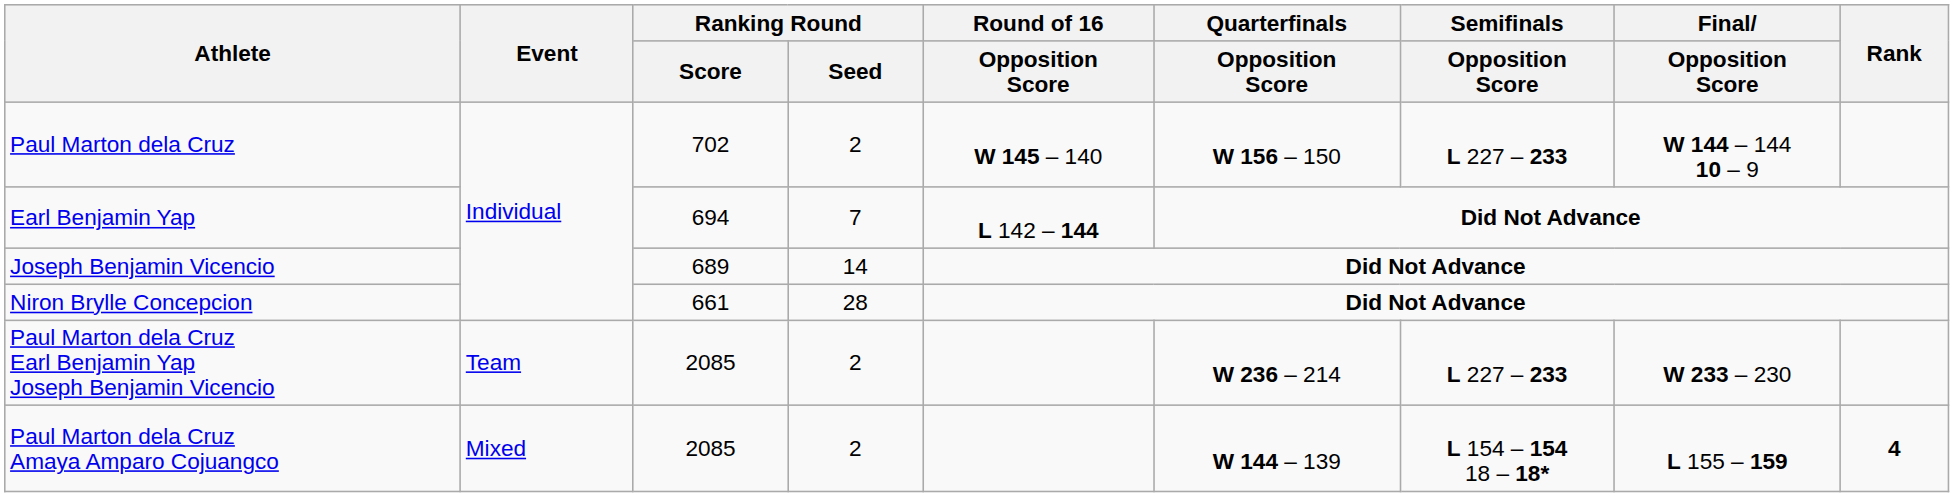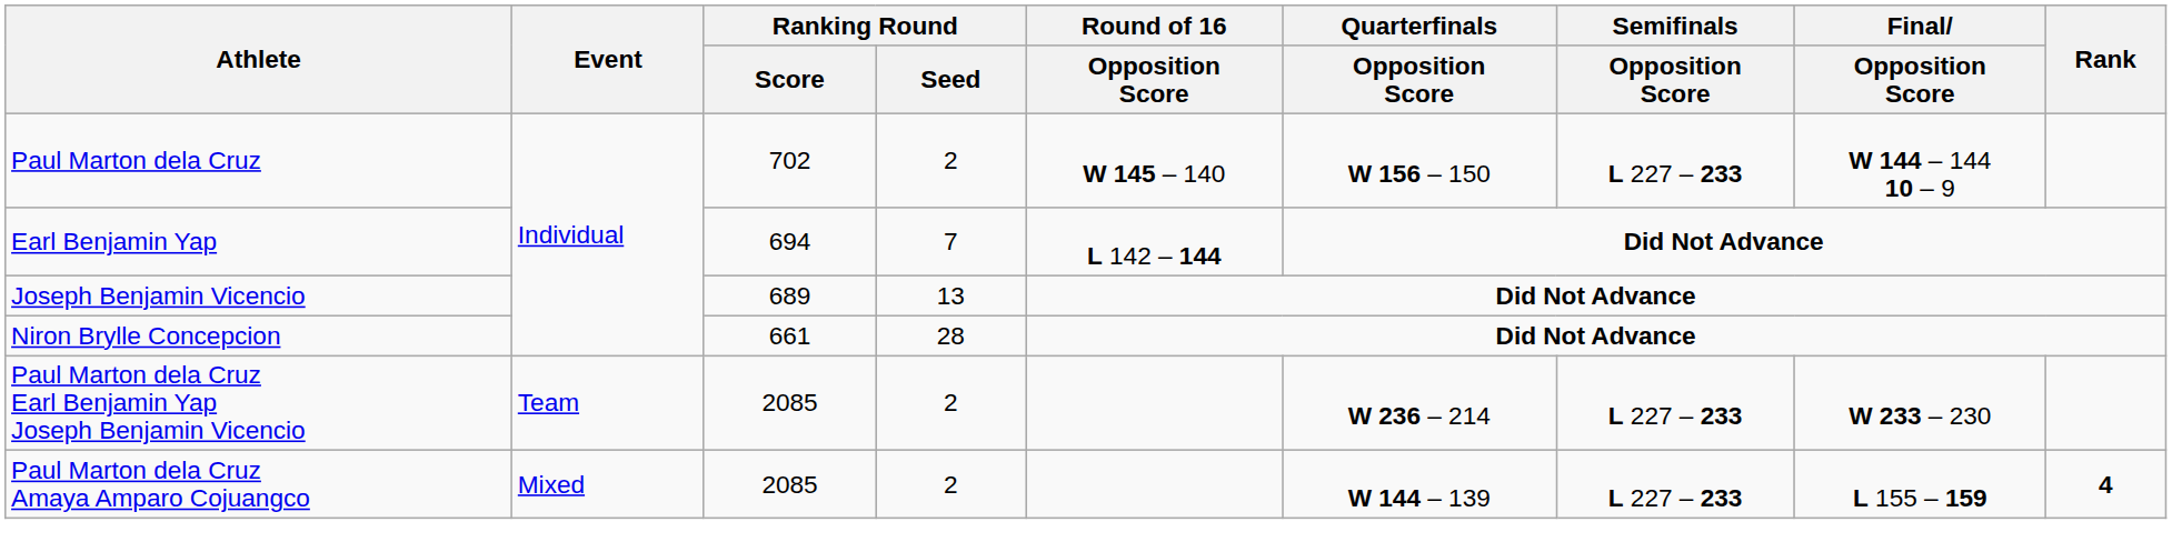 <table class="wikitable" width="98%" style="text-align:center; font-size:90%">
 <tr>
 <th rowspan=2>Athlete</th>
 <th rowspan=2>Event</th>
 <th colspan=2>Ranking Round</th>
 <th>Round of 16</th>
 <th>Quarterfinals</th>
 <th>Semifinals</th>
 <th>Final/</th>
 <th rowspan=2>Rank</th>
 </tr>
 <tr>
 <th>Score</th>
 <th>Seed</th>
 <th>Opposition<br>Score</th>
 <th>Opposition<br>Score</th>
 <th>Opposition<br>Score</th>
 <th>Opposition<br>Score</th>
 </tr>
 <tr align=center>
 <td align=left><a href='#'>Paul Marton dela Cruz</a></td>
 <td rowspan=4 align=left><a href='#'>Individual</a></td>
 <td>702</td>
 <td>2 <strong></strong></td>
 <td> <br> <strong>W</strong> <strong>145</strong> – 140</td>
 <td> <br> <strong>W</strong> <strong>156</strong> – 150</td>
 <td> <br> <strong>L</strong> 227 – <strong>233</strong></td>
 <td> <br> <strong>W</strong> <strong>144</strong> – 144 <br> <strong>10</strong> – 9</td>
 <td align=center></td>
 </tr>
 <tr>
 <td align=left><a href='#'>Earl Benjamin Yap</a></td>
 <td>694</td>
 <td>7 <strong></strong></td>
 <td> <br> <strong>L</strong> 142 – <strong>144</strong></td>
 <td colspan=4><strong>Did Not Advance</strong></td>
 </tr>
 <tr>
 <td align=left><a href='#'>Joseph Benjamin Vicencio</a></td>
 <td>689</td>
-<td>14</td>
+<td>13</td>
 <td colspan=5><strong>Did Not Advance</strong></td>
 </tr>
 <tr>
 <td align=left><a href='#'>Niron Brylle Concepcion</a></td>
 <td>661</td>
 <td>28</td>
 <td colspan=5><strong>Did Not Advance</strong></td>
 </tr>
 <tr align=center>
 <td align=left><a href='#'>Paul Marton dela Cruz</a><br><a href='#'>Earl Benjamin Yap</a><br><a href='#'>Joseph Benjamin Vicencio</a></td>
 <td align=left><a href='#'>Team</a></td>
 <td>2085</td>
 <td>2</td>
 <td></td>
 <td> <br> <strong>W</strong> <strong>236</strong> – 214</td>
 <td> <br> <strong>L</strong> 227 – <strong>233</strong></td>
 <td> <br> <strong>W</strong> <strong>233</strong> – 230</td>
 <td align=center></td>
 </tr>
 <tr align=center>
 <td align=left><a href='#'>Paul Marton dela Cruz</a><br><a href='#'>Amaya Amparo Cojuangco</a></td>
 <td align=left><a href='#'>Mixed</a></td>
 <td>2085</td>
 <td>2</td>
 <td></td>
 <td> <br> <strong>W</strong> <strong>144</strong> – 139</td>
-<td> <br> <strong>L</strong> 154 – <strong>154</strong> <br> 18 – <strong>18*</strong></td>
+<td> <br> <strong>L</strong> 227 – <strong>233</strong></td>
 <td> <br> <strong>L</strong> 155 – <strong>159</strong></td>
 <td align=center><strong>4</strong></td>
 </tr>
 </table>
